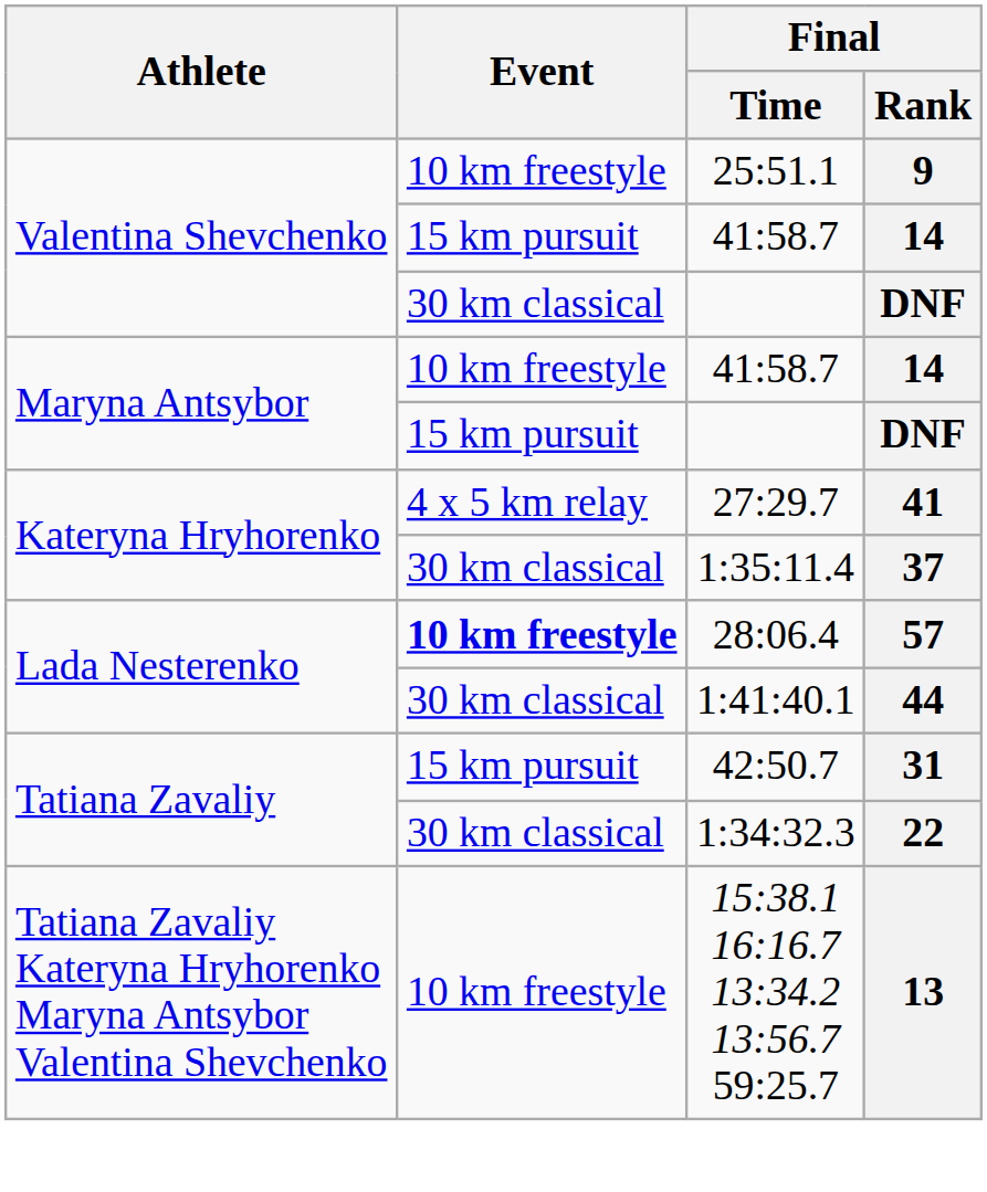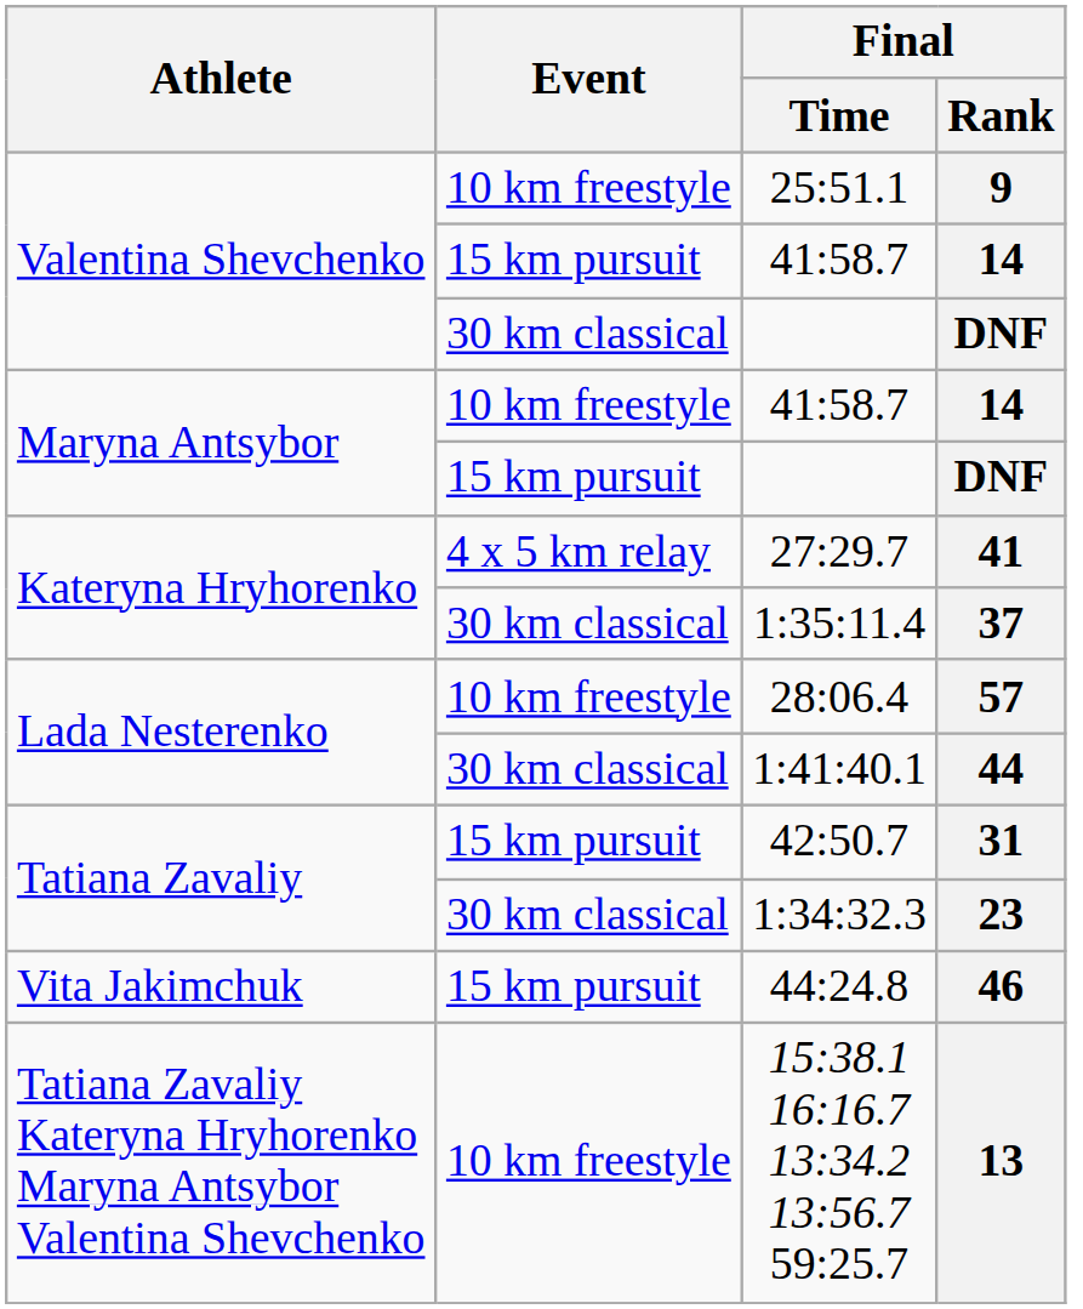 <table class="wikitable">
 <tr>
 <th rowspan="2">Athlete</th>
 <th rowspan="2">Event</th>
 <th colspan="2">Final</th>
 </tr>
 <tr>
 <th>Time</th>
 <th>Rank</th>
 </tr>
 <tr>
 <td rowspan=3><a href='#'>Valentina Shevchenko</a></td>
 <td><a href='#'>10 km freestyle</a></td>
 <td align="center">25:51.1</td>
 <th align="center"><strong>9</strong></th>
 </tr>
 <tr>
 <td><a href='#'>15 km pursuit</a></td>
 <td align="center">41:58.7</td>
 <th align="center"><strong>14</strong></th>
 </tr>
 <tr>
 <td><a href='#'>30 km classical</a></td>
 <td align="center"></td>
 <th align="center"><strong>DNF</strong></th>
 </tr>
 <tr>
 <td rowspan=2><a href='#'>Maryna Antsybor</a></td>
 <td><a href='#'>10 km freestyle</a></td>
 <td align="center">41:58.7</td>
 <th align="center"><strong>14</strong></th>
 </tr>
 <tr>
 <td><a href='#'>15 km pursuit</a></td>
 <td align="center"></td>
 <th align="center">DNF</th>
 </tr>
 <tr>
 <td rowspan=2><a href='#'>Kateryna Hryhorenko</a></td>
 <td><a href='#'>4 x 5 km relay</a></td>
 <td align="center">27:29.7</td>
 <th align="center">41</th>
 </tr>
 <tr>
 <td><a href='#'>30 km classical</a></td>
 <td align="center">1:35:11.4</td>
 <th align="center"><strong>37</strong></th>
 </tr>
 <tr>
 <td rowspan=2><a href='#'>Lada Nesterenko</a></td>
-<td><strong><a href='#'>10 km freestyle</a></strong></td>
+<td><a href='#'>10 km freestyle</a></td>
 <td align="center">28:06.4</td>
 <th align="center">57</th>
 </tr>
 <tr>
 <td><a href='#'>30 km classical</a></td>
 <td align="center">1:41:40.1</td>
 <th align="center"><strong>44</strong></th>
 </tr>
 <tr>
 <td rowspan=2><a href='#'>Tatiana Zavaliy</a></td>
 <td><a href='#'>15 km pursuit</a></td>
 <td align="center">42:50.7</td>
 <th align="center"><strong>31</strong></th>
 </tr>
 <tr>
 <td><a href='#'>30 km classical</a></td>
 <td align="center">1:34:32.3</td>
-<th align="center"><strong>22</strong></th>
+<th align="center"><strong>23</strong></th>
+</tr>
+<tr>
+<td><a href='#'>Vita Jakimchuk</a></td>
+<td><a href='#'>15 km pursuit</a></td>
+<td align="center">44:24.8</td>
+<th align="center"><strong>46</strong></th>
 </tr>
 <tr>
 <td><a href='#'>Tatiana Zavaliy</a><br><a href='#'>Kateryna Hryhorenko</a><br><a href='#'>Maryna Antsybor</a><br><a href='#'>Valentina Shevchenko</a></td>
 <td><a href='#'>10 km freestyle</a></td>
 <td align="center"><em>15:38.1<br>16:16.7<br>13:34.2<br>13:56.7</em><br>59:25.7</td>
 <th align="center"><strong>13</strong></th>
 </tr>
 </table>
